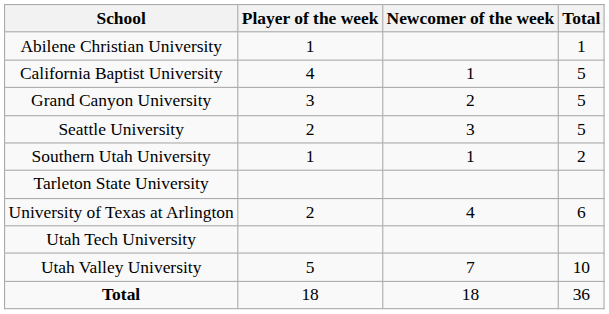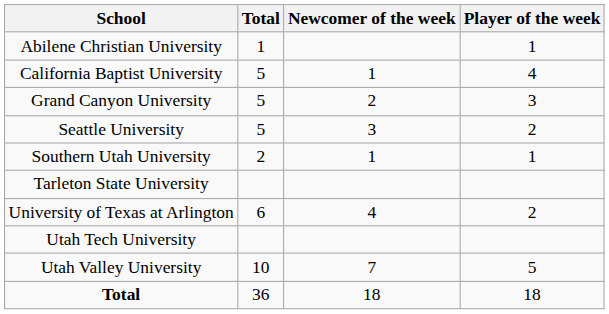 <table class=wikitable style="text-align:center">
 <tr>
 <th>School</th>
+<th>Total</th>
+<th>Newcomer of the week</th>
 <th>Player of the week</th>
-<th>Newcomer of the week</th>
-<th>Total</th>
 </tr>
 <tr>
 <td>Abilene Christian University</td>
 <td>1</td>
 <td></td>
 <td>1</td>
 </tr>
 <tr>
 <td>California Baptist University</td>
+<td>5</td>
+<td>1</td>
 <td>4</td>
-<td>1</td>
-<td>5</td>
 </tr>
 <tr>
 <td>Grand Canyon University</td>
+<td>5</td>
+<td>2</td>
 <td>3</td>
-<td>2</td>
-<td>5</td>
 </tr>
 <tr>
 <td>Seattle University</td>
+<td>5</td>
+<td>3</td>
 <td>2</td>
-<td>3</td>
-<td>5</td>
 </tr>
 <tr>
 <td>Southern Utah University</td>
+<td>2</td>
 <td>1</td>
 <td>1</td>
-<td>2</td>
 </tr>
 <tr>
 <td>Tarleton State University</td>
 <td></td>
 <td></td>
 <td></td>
 </tr>
 <tr>
 <td>University of Texas at Arlington</td>
+<td>6</td>
+<td>4</td>
 <td>2</td>
-<td>4</td>
-<td>6</td>
 </tr>
 <tr>
 <td>Utah Tech University</td>
 <td></td>
 <td></td>
 <td></td>
 </tr>
 <tr>
 <td>Utah Valley University</td>
+<td>10</td>
+<td>7</td>
 <td>5</td>
-<td>7</td>
-<td>10</td>
 </tr>
 <tr>
 <td><strong>Total</strong></td>
+<td>36</td>
 <td>18</td>
 <td>18</td>
-<td>36</td>
 </tr>
 </table>
